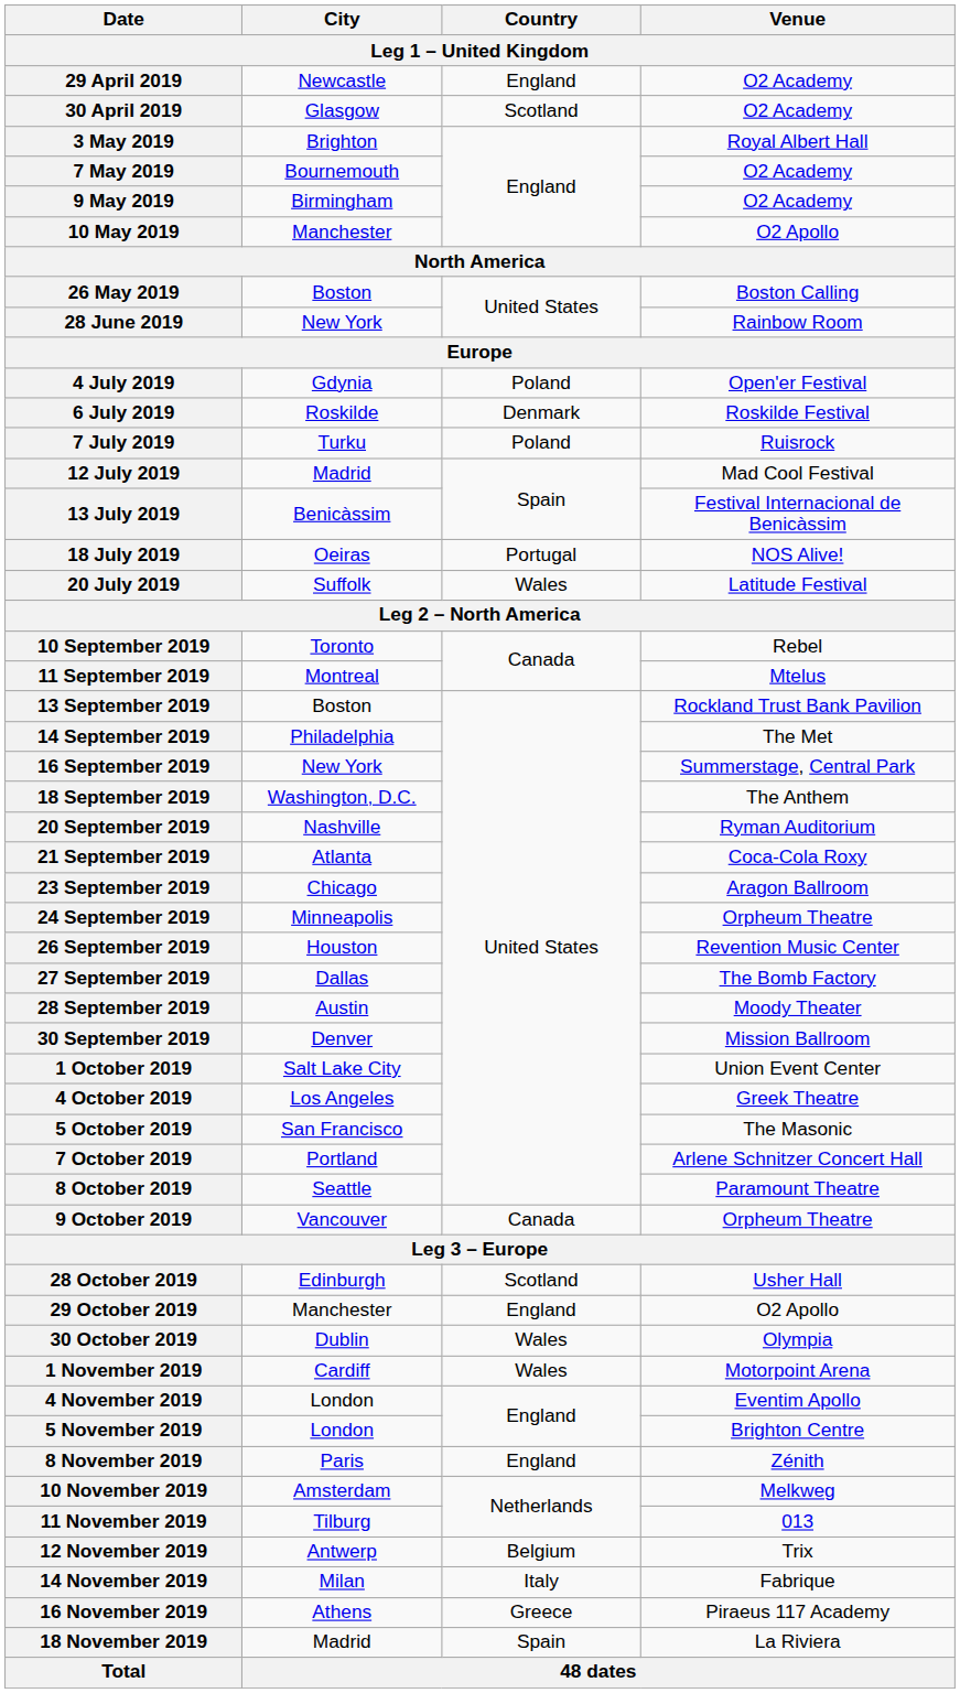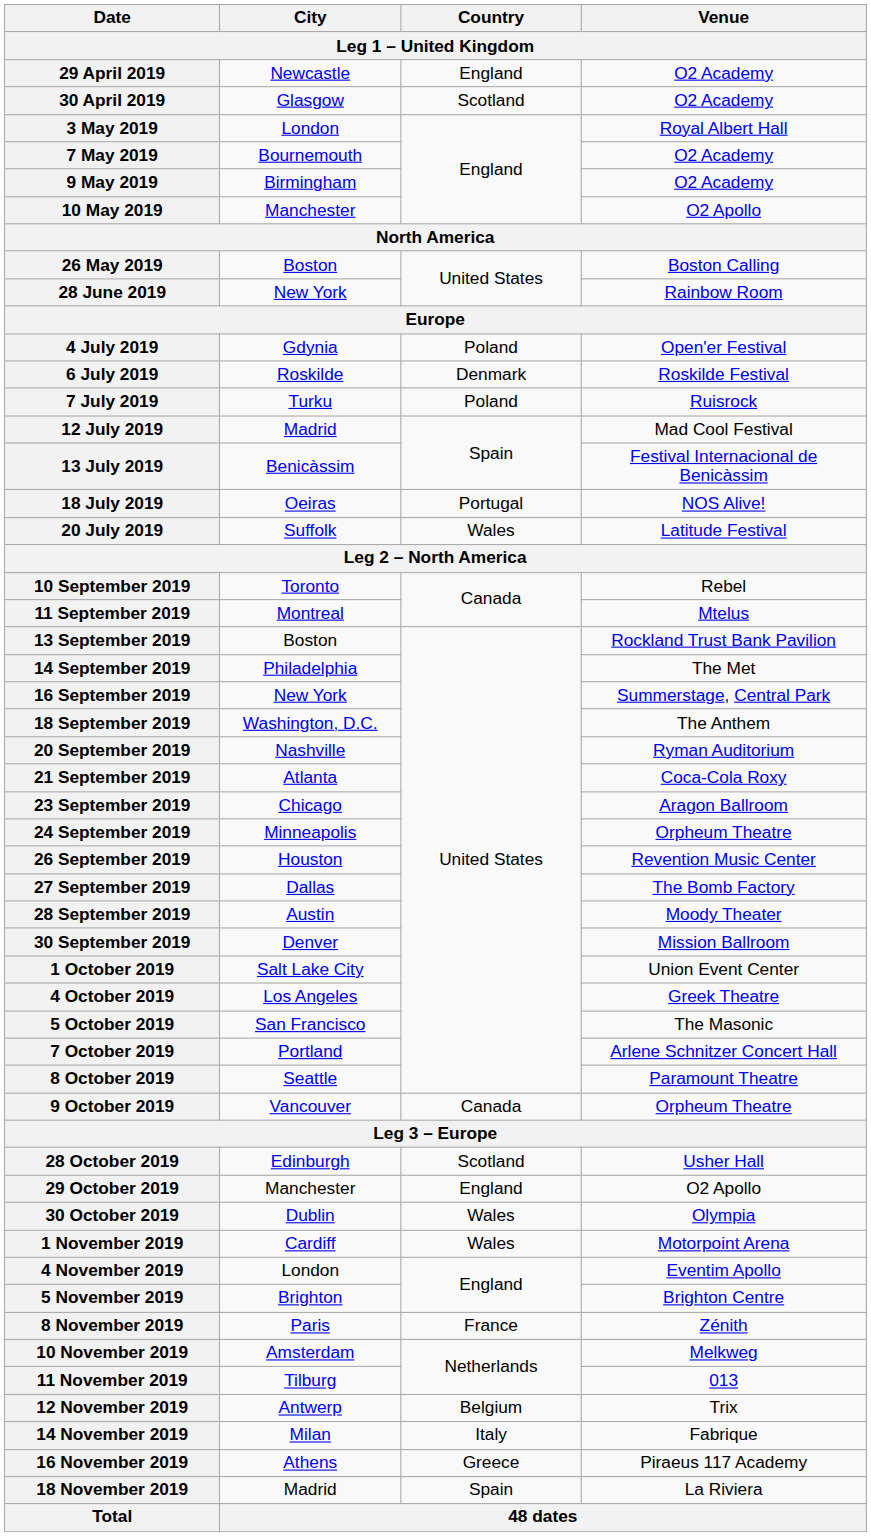 <table class="wikitable plainrowheaders" style="text-align:center;">
 <tr>
 <th scope="col" style="width:12em;">Date</th>
 <th scope="col" style="width:10em;">City</th>
 <th scope="col" style="width:10em;">Country</th>
 <th scope="col" style="width:16em;">Venue</th>
 </tr>
 <tr>
 <th colspan="4">Leg 1 – United Kingdom</th>
 </tr>
 <tr>
 <th scope="row" style="text-align:center;">29 April 2019</th>
 <td><a href='#'>Newcastle</a></td>
 <td>England</td>
 <td><a href='#'>O2 Academy</a></td>
 </tr>
 <tr>
 <th scope="row" style="text-align:center;">30 April 2019</th>
 <td><a href='#'>Glasgow</a></td>
 <td>Scotland</td>
 <td><a href='#'>O2 Academy</a></td>
 </tr>
 <tr>
 <th scope="row" style="text-align:center;">3 May 2019</th>
-<td><a href='#'>Brighton</a></td>
+<td><a href='#'>London</a></td>
 <td rowspan="4">England</td>
 <td><a href='#'>Royal Albert Hall</a></td>
 </tr>
 <tr>
 <th scope="row" style="text-align:center;">7 May 2019</th>
 <td><a href='#'>Bournemouth</a></td>
 <td><a href='#'>O2 Academy</a></td>
 </tr>
 <tr>
 <th scope="row" style="text-align:center;">9 May 2019</th>
 <td><a href='#'>Birmingham</a></td>
 <td><a href='#'>O2 Academy</a></td>
 </tr>
 <tr>
 <th scope="row" style="text-align:center;">10 May 2019</th>
 <td><a href='#'>Manchester</a></td>
 <td><a href='#'>O2 Apollo</a></td>
 </tr>
 <tr>
 <th colspan="4">North America</th>
 </tr>
 <tr>
 <th scope="row" style="text-align:center;">26 May 2019</th>
 <td><a href='#'>Boston</a></td>
 <td rowspan="2">United States</td>
 <td><a href='#'>Boston Calling</a></td>
 </tr>
 <tr>
 <th scope="row" style="text-align:center;">28 June 2019</th>
 <td><a href='#'>New York</a></td>
 <td><a href='#'>Rainbow Room</a></td>
 </tr>
 <tr>
 <th colspan="4">Europe</th>
 </tr>
 <tr>
 <th scope="row" style="text-align:center;">4 July 2019</th>
 <td><a href='#'>Gdynia</a></td>
 <td>Poland</td>
 <td><a href='#'>Open'er Festival</a></td>
 </tr>
 <tr>
 <th scope="row" style="text-align:center;">6 July 2019</th>
 <td><a href='#'>Roskilde</a></td>
 <td>Denmark</td>
 <td><a href='#'>Roskilde Festival</a></td>
 </tr>
 <tr>
 <th scope="row" style="text-align:center;">7 July 2019</th>
 <td><a href='#'>Turku</a></td>
 <td>Poland</td>
 <td><a href='#'>Ruisrock</a></td>
 </tr>
 <tr>
 <th scope="row" style="text-align:center;">12 July 2019</th>
 <td><a href='#'>Madrid</a></td>
 <td rowspan="2">Spain</td>
 <td>Mad Cool Festival</td>
 </tr>
 <tr>
 <th scope="row" style="text-align:center;">13 July 2019</th>
 <td><a href='#'>Benicàssim</a></td>
 <td><a href='#'>Festival Internacional de Benicàssim</a></td>
 </tr>
 <tr>
 <th scope="row" style="text-align:center;">18 July 2019</th>
 <td><a href='#'>Oeiras</a></td>
 <td>Portugal</td>
 <td><a href='#'>NOS Alive!</a></td>
 </tr>
 <tr>
 <th scope="row" style="text-align:center;">20 July 2019</th>
 <td><a href='#'>Suffolk</a></td>
 <td>Wales</td>
 <td><a href='#'>Latitude Festival</a></td>
 </tr>
 <tr>
 <th colspan="4">Leg 2 – North America</th>
 </tr>
 <tr>
 <th scope="row" style="text-align:center;">10 September 2019</th>
 <td><a href='#'>Toronto</a></td>
 <td rowspan="2">Canada</td>
 <td>Rebel</td>
 </tr>
 <tr>
 <th scope="row" style="text-align:center;">11 September 2019</th>
 <td><a href='#'>Montreal</a></td>
 <td><a href='#'>Mtelus</a></td>
 </tr>
 <tr>
 <th scope="row" style="text-align:center;">13 September 2019</th>
 <td>Boston</td>
 <td rowspan="17">United States</td>
 <td><a href='#'>Rockland Trust Bank Pavilion</a></td>
 </tr>
 <tr>
 <th scope="row" style="text-align:center;">14 September 2019</th>
 <td><a href='#'>Philadelphia</a></td>
 <td>The Met</td>
 </tr>
 <tr>
 <th scope="row" style="text-align:center;">16 September 2019</th>
 <td><a href='#'>New York</a></td>
 <td><a href='#'>Summerstage</a>, <a href='#'>Central Park</a></td>
 </tr>
 <tr>
 <th scope="row" style="text-align:center;">18 September 2019</th>
 <td><a href='#'>Washington, D.C.</a></td>
 <td>The Anthem</td>
 </tr>
 <tr>
 <th scope="row" style="text-align:center;">20 September 2019</th>
 <td><a href='#'>Nashville</a></td>
 <td><a href='#'>Ryman Auditorium</a></td>
 </tr>
 <tr>
 <th scope="row" style="text-align:center;">21 September 2019</th>
 <td><a href='#'>Atlanta</a></td>
 <td><a href='#'>Coca-Cola Roxy</a></td>
 </tr>
 <tr>
 <th scope="row" style="text-align:center;">23 September 2019</th>
 <td><a href='#'>Chicago</a></td>
 <td><a href='#'>Aragon Ballroom</a></td>
 </tr>
 <tr>
 <th scope="row" style="text-align:center;">24 September 2019</th>
 <td><a href='#'>Minneapolis</a></td>
 <td><a href='#'>Orpheum Theatre</a></td>
 </tr>
 <tr>
 <th scope="row" style="text-align:center;">26 September 2019</th>
 <td><a href='#'>Houston</a></td>
 <td><a href='#'>Revention Music Center</a></td>
 </tr>
 <tr>
 <th scope="row" style="text-align:center;">27 September 2019</th>
 <td><a href='#'>Dallas</a></td>
 <td><a href='#'>The Bomb Factory</a></td>
 </tr>
 <tr>
 <th scope="row" style="text-align:center;">28 September 2019</th>
 <td><a href='#'>Austin</a></td>
 <td><a href='#'>Moody Theater</a></td>
 </tr>
 <tr>
 <th scope="row" style="text-align:center;">30 September 2019</th>
 <td><a href='#'>Denver</a></td>
 <td><a href='#'>Mission Ballroom</a></td>
 </tr>
 <tr>
 <th scope="row" style="text-align:center;">1 October 2019</th>
 <td><a href='#'>Salt Lake City</a></td>
 <td>Union Event Center</td>
 </tr>
 <tr>
 <th scope="row" style="text-align:center;">4 October 2019</th>
 <td><a href='#'>Los Angeles</a></td>
 <td><a href='#'>Greek Theatre</a></td>
 </tr>
 <tr>
 <th scope="row" style="text-align:center;">5 October 2019</th>
 <td><a href='#'>San Francisco</a></td>
 <td>The Masonic</td>
 </tr>
 <tr>
 <th scope="row" style="text-align:center;">7 October 2019</th>
 <td><a href='#'>Portland</a></td>
 <td><a href='#'>Arlene Schnitzer Concert Hall</a></td>
 </tr>
 <tr>
 <th scope="row" style="text-align:center;">8 October 2019</th>
 <td><a href='#'>Seattle</a></td>
 <td><a href='#'>Paramount Theatre</a></td>
 </tr>
 <tr>
 <th scope="row" style="text-align:center;">9 October 2019</th>
 <td><a href='#'>Vancouver</a></td>
 <td>Canada</td>
 <td><a href='#'>Orpheum Theatre</a></td>
 </tr>
 <tr>
 <th colspan="4">Leg 3 – Europe</th>
 </tr>
 <tr>
 <th scope="row" style="text-align:center;">28 October 2019</th>
 <td><a href='#'>Edinburgh</a></td>
 <td>Scotland</td>
 <td><a href='#'>Usher Hall</a></td>
 </tr>
 <tr>
 <th scope="row" style="text-align:center;">29 October 2019</th>
 <td>Manchester</td>
 <td>England</td>
 <td>O2 Apollo</td>
 </tr>
 <tr>
 <th scope="row" style="text-align:center;">30 October 2019</th>
 <td><a href='#'>Dublin</a></td>
 <td>Wales</td>
 <td><a href='#'>Olympia</a></td>
 </tr>
 <tr>
 <th scope="row" style="text-align:center;">1 November 2019</th>
 <td><a href='#'>Cardiff</a></td>
 <td>Wales</td>
 <td><a href='#'>Motorpoint Arena</a></td>
 </tr>
 <tr>
 <th scope="row" style="text-align:center;">4 November 2019</th>
 <td>London</td>
 <td rowspan="2">England</td>
 <td><a href='#'>Eventim Apollo</a></td>
 </tr>
 <tr>
 <th scope="row" style="text-align:center;">5 November 2019</th>
-<td><a href='#'>London</a></td>
+<td><a href='#'>Brighton</a></td>
 <td><a href='#'>Brighton Centre</a></td>
 </tr>
 <tr>
 <th scope="row" style="text-align:center;">8 November 2019</th>
 <td><a href='#'>Paris</a></td>
-<td>England</td>
+<td>France</td>
 <td><a href='#'>Zénith</a></td>
 </tr>
 <tr>
 <th scope="row" style="text-align:center;">10 November 2019</th>
 <td><a href='#'>Amsterdam</a></td>
 <td rowspan="2">Netherlands</td>
 <td><a href='#'>Melkweg</a></td>
 </tr>
 <tr>
 <th scope="row" style="text-align:center;">11 November 2019</th>
 <td><a href='#'>Tilburg</a></td>
 <td><a href='#'>013</a></td>
 </tr>
 <tr>
 <th scope="row" style="text-align:center;">12 November 2019</th>
 <td><a href='#'>Antwerp</a></td>
 <td>Belgium</td>
 <td>Trix</td>
 </tr>
 <tr>
 <th scope="row" style="text-align:center;">14 November 2019</th>
 <td><a href='#'>Milan</a></td>
 <td>Italy</td>
 <td>Fabrique</td>
 </tr>
 <tr>
 <th scope="row" style="text-align:center;">16 November 2019</th>
 <td><a href='#'>Athens</a></td>
 <td>Greece</td>
 <td>Piraeus 117 Academy</td>
 </tr>
 <tr>
 <th scope="row" style="text-align:center;">18 November 2019</th>
 <td>Madrid</td>
 <td>Spain</td>
 <td>La Riviera</td>
 </tr>
 <tr>
 <th>Total</th>
 <th colspan="3">48 dates</th>
 </tr>
 </table>
